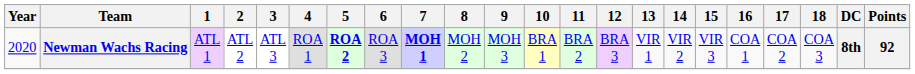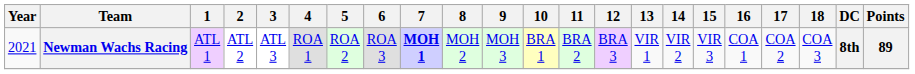 <table class="wikitable" style="text-align:center; font-size:85%">
 <tr>
 <th>Year</th>
 <th>Team</th>
 <th>1</th>
 <th>2</th>
 <th>3</th>
 <th>4</th>
 <th>5</th>
 <th>6</th>
 <th>7</th>
 <th>8</th>
 <th>9</th>
 <th>10</th>
 <th>11</th>
 <th>12</th>
 <th>13</th>
 <th>14</th>
 <th>15</th>
 <th>16</th>
 <th>17</th>
 <th>18</th>
 <th>DC</th>
 <th>Points</th>
 </tr>
 <tr>
-<td><a href='#'>2020</a></td>
+<td><a href='#'>2021</a></td>
 <th nowrap><a href='#'>Newman Wachs Racing</a></th>
 <td style="background:#efcfff;"><a href='#'>ATL<br>1</a><br></td>
 <td style="background:#ffffff;"><a href='#'>ATL<br>2</a><br></td>
 <td style="background:#ffffff;"><a href='#'>ATL<br>3</a><br></td>
 <td style="background:#dfdfdf;"><a href='#'>ROA<br>1</a><br></td>
-<td style="background:#dfffdf;"><strong><a href='#'>ROA<br>2</a><br></strong></td>
+<td style="background:#dfffdf;"><a href='#'>ROA<br>2</a><br></td>
 <td style="background:#dfdfdf;"><a href='#'>ROA<br>3</a><br></td>
 <td style="background:#cfcfff;"><strong><a href='#'>MOH<br>1</a><br></strong></td>
 <td style="background:#dfffdf;"><a href='#'>MOH<br>2</a><br></td>
 <td style="background:#dfffdf;"><a href='#'>MOH<br>3</a><br></td>
 <td style="background:#ffffbf;"><a href='#'>BRA<br>1</a><br></td>
 <td style="background:#dfffdf;"><a href='#'>BRA<br>2</a><br></td>
 <td style="background:#efcfff;"><a href='#'>BRA<br>3</a><br></td>
 <td><a href='#'>VIR<br>1</a></td>
 <td><a href='#'>VIR<br>2</a></td>
 <td><a href='#'>VIR<br>3</a></td>
 <td><a href='#'>COA<br>1</a></td>
 <td><a href='#'>COA<br>2</a></td>
 <td><a href='#'>COA<br>3</a></td>
 <th>8th</th>
-<th>92</th>
+<th>89</th>
 </tr>
 <tr>
 </tr>
 </table>
